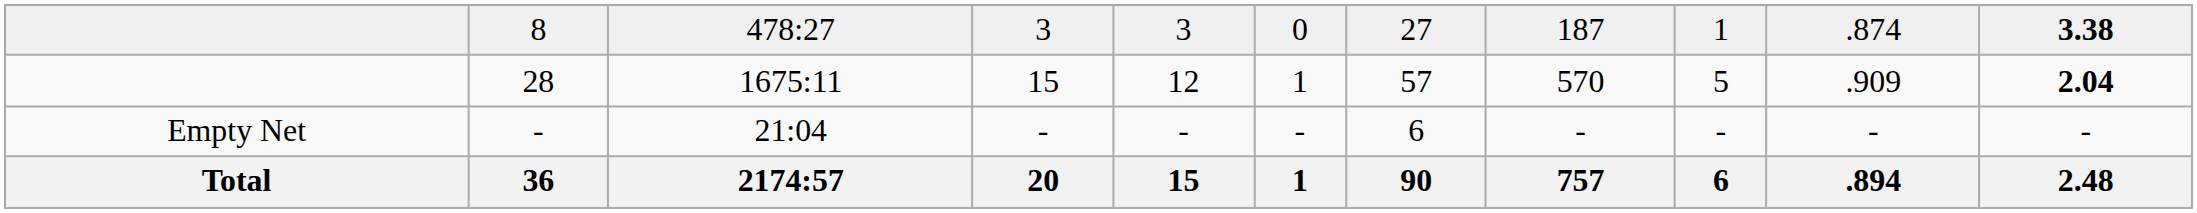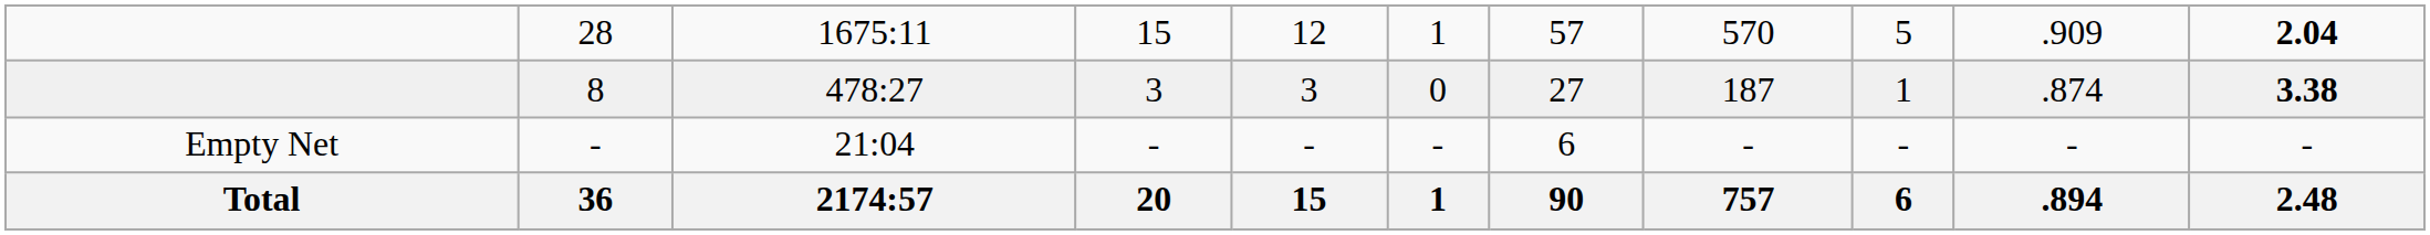 <table class="wikitable sortable" width=1100>
 <tr align="center">
+</tr>
+<tr align="center" bgcolor="">
+<td></td>
+<td>28</td>
+<td>1675:11</td>
+<td>15</td>
+<td>12</td>
+<td>1</td>
+<td>57</td>
+<td>570</td>
+<td>5</td>
+<td>.909</td>
+<td><strong>2.04</strong></td>
 </tr>
 <tr align="center" bgcolor="f0f0f0">
 <td></td>
 <td>8</td>
 <td>478:27</td>
 <td>3</td>
 <td>3</td>
 <td>0</td>
 <td>27</td>
 <td>187</td>
 <td>1</td>
 <td>.874</td>
 <td><strong>3.38</strong></td>
-</tr>
-<tr align="center" bgcolor="">
-<td></td>
-<td>28</td>
-<td>1675:11</td>
-<td>15</td>
-<td>12</td>
-<td>1</td>
-<td>57</td>
-<td>570</td>
-<td>5</td>
-<td>.909</td>
-<td><strong>2.04</strong></td>
 </tr>
 <tr align="center" bgcolor="">
 <td>Empty Net</td>
 <td>-</td>
 <td>21:04</td>
 <td>-</td>
 <td>-</td>
 <td>-</td>
 <td>6</td>
 <td>-</td>
 <td>-</td>
 <td>-</td>
 <td>-</td>
 </tr>
 <tr>
 <th>Total</th>
 <th>36</th>
 <th>2174:57</th>
 <th>20</th>
 <th>15</th>
 <th>1</th>
 <th>90</th>
 <th>757</th>
 <th>6</th>
 <th>.894</th>
 <th>2.48</th>
 </tr>
 </table>
